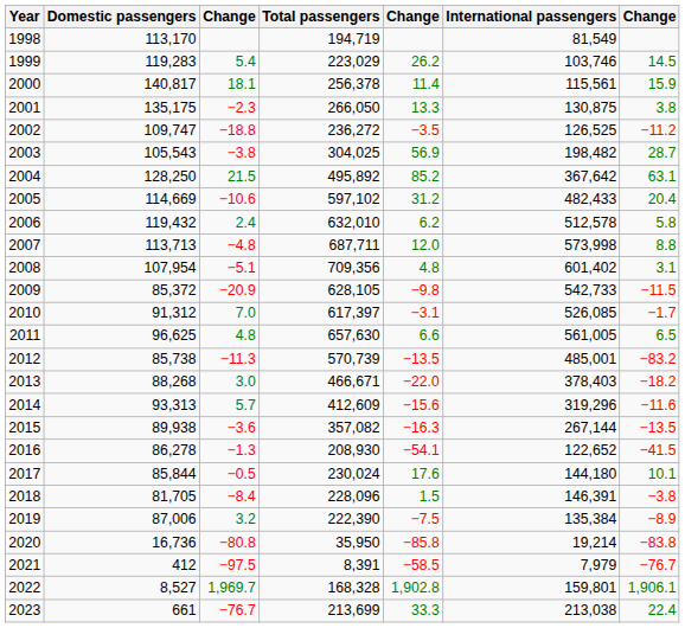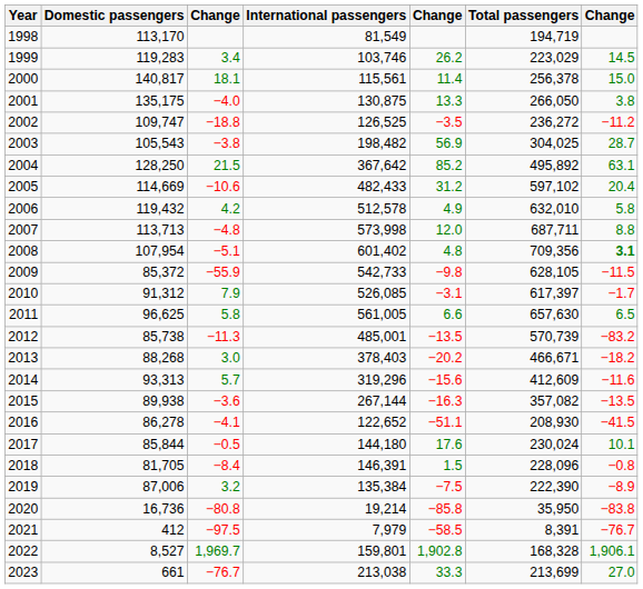 <table class="wikitable" style="text-align: right;" style="width: 40%;">
 <tr>
 <th>Year</th>
 <th>Domestic passengers</th>
 <th>Change</th>
+<th>International passengers</th>
+<th>Change</th>
 <th>Total passengers</th>
-<th>Change</th>
-<th>International passengers</th>
 <th>Change</th>
 </tr>
 <tr>
 <td>1998</td>
 <td>113,170</td>
 <td></td>
+<td>81,549</td>
+<td></td>
 <td>194,719</td>
-<td></td>
-<td>81,549</td>
 <td></td>
 </tr>
 <tr>
 <td>1999</td>
 <td>119,283</td>
-<td style="color:green">5.4 </td>
+<td style="color:green">3.4 </td>
+<td>103,746</td>
+<td style="color:green">26.2 </td>
 <td>223,029</td>
-<td style="color:green">26.2 </td>
-<td>103,746</td>
 <td style="color:green">14.5 </td>
 </tr>
 <tr>
 <td>2000</td>
 <td>140,817</td>
 <td style="color:green">18.1 </td>
+<td>115,561</td>
+<td style="color:green">11.4 </td>
 <td>256,378</td>
-<td style="color:green">11.4 </td>
-<td>115,561</td>
-<td style="color:green">15.9 </td>
+<td style="color:green">15.0 </td>
 </tr>
 <tr>
 <td>2001</td>
 <td>135,175</td>
-<td style="color:red">−2.3 </td>
+<td style="color:red">−4.0 </td>
+<td>130,875</td>
+<td style="color:green">13.3 </td>
 <td>266,050</td>
-<td style="color:green">13.3 </td>
-<td>130,875</td>
 <td style="color:green">3.8 </td>
 </tr>
 <tr>
 <td>2002</td>
 <td>109,747</td>
 <td style="color:red">−18.8 </td>
+<td>126,525</td>
+<td style="color:red">−3.5 </td>
 <td>236,272</td>
-<td style="color:red">−3.5 </td>
-<td>126,525</td>
 <td style="color:red">−11.2 </td>
 </tr>
 <tr>
 <td>2003</td>
 <td>105,543</td>
 <td style="color:red">−3.8 </td>
+<td>198,482</td>
+<td style="color:green">56.9 </td>
 <td>304,025</td>
-<td style="color:green">56.9 </td>
-<td>198,482</td>
 <td style="color:green">28.7 </td>
 </tr>
 <tr>
 <td>2004</td>
 <td>128,250</td>
 <td style="color:green">21.5 </td>
+<td>367,642</td>
+<td style="color:green">85.2 </td>
 <td>495,892</td>
-<td style="color:green">85.2 </td>
-<td>367,642</td>
 <td style="color:green">63.1 </td>
 </tr>
 <tr>
 <td>2005</td>
 <td>114,669</td>
 <td style="color:red">−10.6 </td>
+<td>482,433</td>
+<td style="color:green">31.2 </td>
 <td>597,102</td>
-<td style="color:green">31.2 </td>
-<td>482,433</td>
 <td style="color:green">20.4 </td>
 </tr>
 <tr>
 <td>2006</td>
 <td>119,432</td>
-<td style="color:green">2.4 </td>
+<td style="color:green">4.2 </td>
+<td>512,578</td>
+<td style="color:green">4.9 </td>
 <td>632,010</td>
-<td style="color:green">6.2 </td>
-<td>512,578</td>
 <td style="color:green">5.8 </td>
 </tr>
 <tr>
 <td>2007</td>
 <td>113,713</td>
 <td style="color:red">−4.8 </td>
+<td>573,998</td>
+<td style="color:green">12.0 </td>
 <td>687,711</td>
-<td style="color:green">12.0 </td>
-<td>573,998</td>
 <td style="color:green">8.8 </td>
 </tr>
 <tr>
 <td>2008</td>
 <td>107,954</td>
 <td style="color:red">−5.1 </td>
+<td>601,402</td>
+<td style="color:green">4.8 </td>
 <td>709,356</td>
-<td style="color:green">4.8 </td>
-<td>601,402</td>
-<td style="color:green">3.1 </td>
+<td style="color:green"><strong>3.1 </strong></td>
 </tr>
 <tr>
 <td>2009</td>
 <td>85,372</td>
-<td style="color:red">−20.9 </td>
+<td style="color:red">−55.9 </td>
+<td>542,733</td>
+<td style="color:red">−9.8 </td>
 <td>628,105</td>
-<td style="color:red">−9.8 </td>
-<td>542,733</td>
 <td style="color:red">−11.5 </td>
 </tr>
 <tr>
 <td>2010</td>
 <td>91,312</td>
-<td style="color:green">7.0 </td>
+<td style="color:green">7.9 </td>
+<td>526,085</td>
+<td style="color:red">−3.1 </td>
 <td>617,397</td>
-<td style="color:red">−3.1 </td>
-<td>526,085</td>
 <td style="color:red">−1.7 </td>
 </tr>
 <tr>
 <td>2011</td>
 <td>96,625</td>
-<td style="color:green">4.8 </td>
+<td style="color:green">5.8 </td>
+<td>561,005</td>
+<td style="color:green">6.6 </td>
 <td>657,630</td>
-<td style="color:green">6.6 </td>
-<td>561,005</td>
 <td style="color:green">6.5 </td>
 </tr>
 <tr>
 <td>2012</td>
 <td>85,738</td>
 <td style="color:red">−11.3 </td>
+<td>485,001</td>
+<td style="color:red">−13.5 </td>
 <td>570,739</td>
-<td style="color:red">−13.5 </td>
-<td>485,001</td>
 <td style="color:red">−83.2 </td>
 </tr>
 <tr>
 <td>2013</td>
 <td>88,268</td>
 <td style="color:green">3.0 </td>
+<td>378,403</td>
+<td style="color:red">−20.2 </td>
 <td>466,671</td>
-<td style="color:red">−22.0 </td>
-<td>378,403</td>
 <td style="color:red">−18.2 </td>
 </tr>
 <tr>
 <td>2014</td>
 <td>93,313</td>
 <td style="color:green">5.7 </td>
+<td>319,296</td>
+<td style="color:red">−15.6 </td>
 <td>412,609</td>
-<td style="color:red">−15.6 </td>
-<td>319,296</td>
 <td style="color:red">−11.6 </td>
 </tr>
 <tr>
 <td>2015</td>
 <td>89,938</td>
 <td style="color:red">−3.6 </td>
+<td>267,144</td>
+<td style="color:red">−16.3 </td>
 <td>357,082</td>
-<td style="color:red">−16.3 </td>
-<td>267,144</td>
 <td style="color:red">−13.5 </td>
 </tr>
 <tr>
 <td>2016</td>
 <td>86,278</td>
-<td style="color:red">−1.3 </td>
+<td style="color:red">−4.1 </td>
+<td>122,652</td>
+<td style="color:red">−51.1 </td>
 <td>208,930</td>
-<td style="color:red">−54.1 </td>
-<td>122,652</td>
 <td style="color:red">−41.5 </td>
 </tr>
 <tr>
 <td>2017</td>
 <td>85,844</td>
 <td style="color:red">−0.5 </td>
+<td>144,180</td>
+<td style="color:green">17.6 </td>
 <td>230,024</td>
-<td style="color:green">17.6 </td>
-<td>144,180</td>
 <td style="color:green">10.1 </td>
 </tr>
 <tr>
 <td>2018</td>
 <td>81,705</td>
 <td style="color:red">−8.4 </td>
+<td>146,391</td>
+<td style="color:green">1.5 </td>
 <td>228,096</td>
-<td style="color:green">1.5 </td>
-<td>146,391</td>
-<td style="color:red">−3.8 </td>
+<td style="color:red">−0.8 </td>
 </tr>
 <tr>
 <td>2019</td>
 <td>87,006</td>
 <td style="color:green">3.2 </td>
+<td>135,384</td>
+<td style="color:red">−7.5 </td>
 <td>222,390</td>
-<td style="color:red">−7.5 </td>
-<td>135,384</td>
 <td style="color:red">−8.9 </td>
 </tr>
 <tr>
 <td>2020</td>
 <td>16,736</td>
 <td style="color:red">−80.8 </td>
+<td>19,214</td>
+<td style="color:red">−85.8 </td>
 <td>35,950</td>
-<td style="color:red">−85.8 </td>
-<td>19,214</td>
 <td style="color:red">−83.8 </td>
 </tr>
 <tr>
 <td>2021</td>
 <td>412</td>
 <td style="color:red">−97.5 </td>
+<td>7,979</td>
+<td style="color:red">−58.5 </td>
 <td>8,391</td>
-<td style="color:red">−58.5 </td>
-<td>7,979</td>
 <td style="color:red">−76.7 </td>
 </tr>
 <tr>
 <td>2022</td>
 <td>8,527</td>
 <td style="color:green">1,969.7 </td>
+<td>159,801</td>
+<td style="color:green">1,902.8 </td>
 <td>168,328</td>
-<td style="color:green">1,902.8 </td>
-<td>159,801</td>
 <td style="color:green">1,906.1 </td>
 </tr>
 <tr>
 <td>2023</td>
 <td>661</td>
 <td style="color:red">−76.7 </td>
+<td>213,038</td>
+<td style="color:green">33.3 </td>
 <td>213,699</td>
-<td style="color:green">33.3 </td>
-<td>213,038</td>
-<td style="color:green">22.4 </td>
+<td style="color:green">27.0 </td>
 </tr>
 </table>
